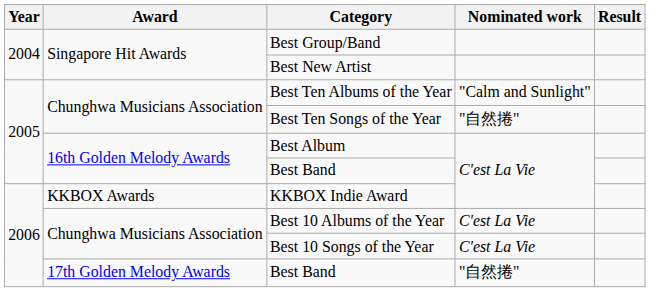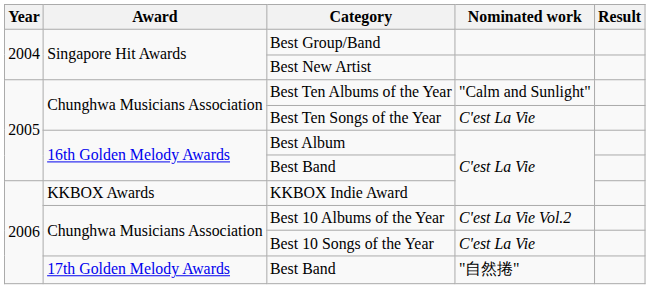 <table class="wikitable sortable">
 <tr>
 <th>Year</th>
 <th>Award</th>
 <th>Category</th>
 <th>Nominated work</th>
 <th>Result</th>
 </tr>
 <tr>
 <td rowspan="2">2004</td>
 <td rowspan="2">Singapore Hit Awards</td>
 <td>Best Group/Band</td>
 <td></td>
 <td></td>
 </tr>
 <tr>
 <td>Best New Artist</td>
 <td></td>
 <td></td>
 </tr>
 <tr>
 <td rowspan="4">2005</td>
 <td rowspan="2">Chunghwa Musicians Association</td>
 <td>Best Ten Albums of the Year</td>
 <td>"Calm and Sunlight"</td>
 <td></td>
 </tr>
 <tr>
 <td>Best Ten Songs of the Year</td>
-<td>"自然捲"</td>
+<td><em>C'est La Vie</em></td>
 <td></td>
 </tr>
 <tr>
 <td rowspan="2"><a href='#'>16th Golden Melody Awards</a></td>
 <td>Best Album</td>
 <td rowspan="3"><em>C'est La Vie</em></td>
 <td></td>
 </tr>
 <tr>
 <td>Best Band</td>
 <td></td>
 </tr>
 <tr>
 <td rowspan="4">2006</td>
 <td rowspan="1">KKBOX Awards</td>
 <td>KKBOX Indie Award</td>
 <td></td>
 </tr>
 <tr>
 <td rowspan="2">Chunghwa Musicians Association</td>
 <td>Best 10 Albums of the Year</td>
-<td><em>C'est La Vie</em></td>
+<td><em>C'est La Vie Vol.2</em></td>
 <td></td>
 </tr>
 <tr>
 <td>Best 10 Songs of the Year</td>
 <td><em>C'est La Vie</em></td>
 <td></td>
 </tr>
 <tr>
 <td rowspan="1"><a href='#'>17th Golden Melody Awards</a></td>
 <td>Best Band</td>
 <td>"自然捲"</td>
 <td></td>
 </tr>
 </table>
